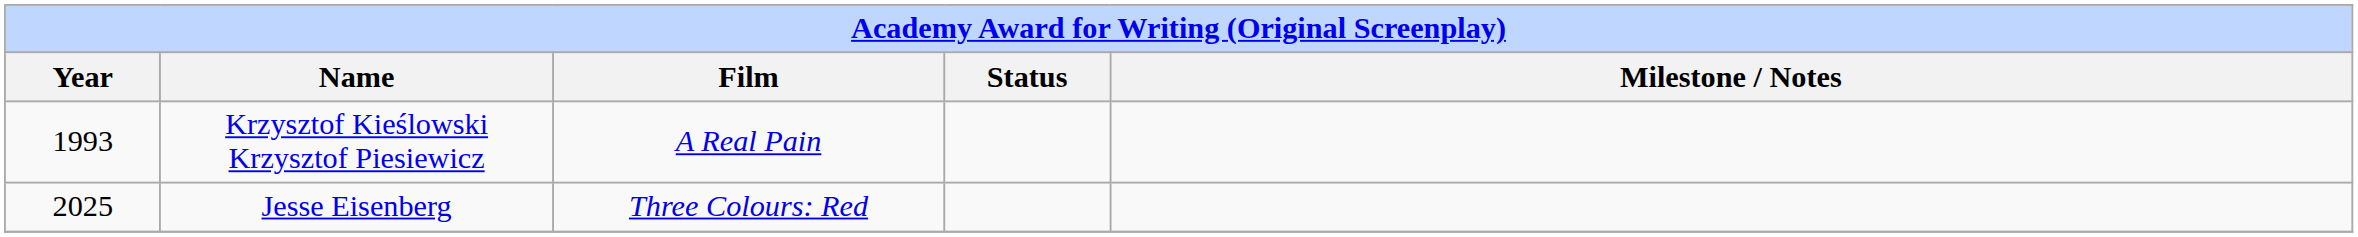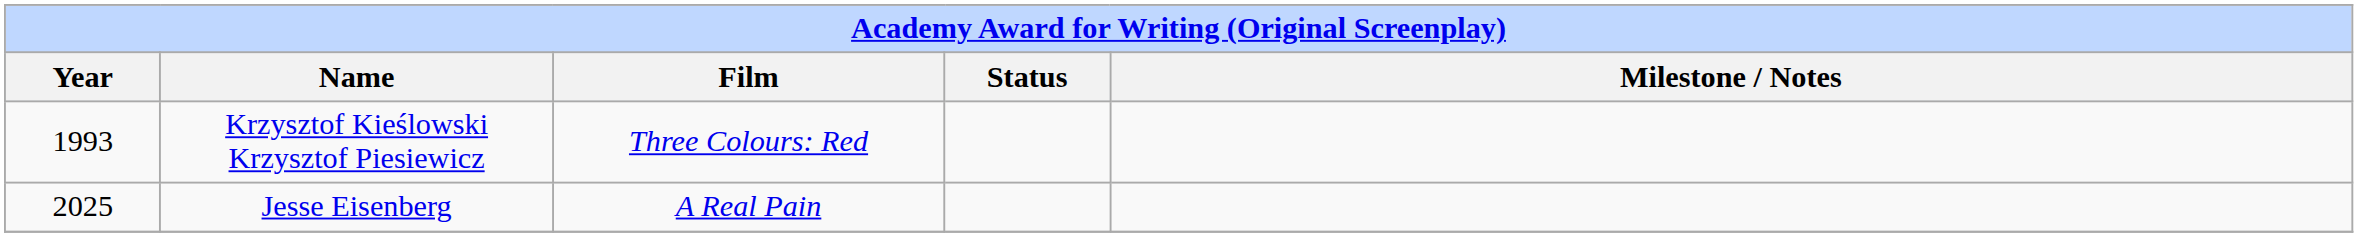 <table class="wikitable" style="text-align: center">
 <tr ---- bgcolor="#bfd7ff">
 <td colspan=5 align=center><strong><a href='#'>Academy Award for Writing (Original Screenplay)</a></strong></td>
 </tr>
 <tr ---- bgcolor="#ebf5ff">
 <th width="75">Year</th>
 <th width="200">Name</th>
 <th width="200">Film</th>
 <th width="80">Status</th>
 <th width="650">Milestone / Notes</th>
 </tr>
 <tr>
 <td>1993</td>
 <td><a href='#'>Krzysztof Kieślowski</a><br><a href='#'>Krzysztof Piesiewicz</a></td>
-<td><em><a href='#'>A Real Pain</a></em></td>
+<td><em><a href='#'>Three Colours: Red</a></em></td>
 <td></td>
 <td></td>
 </tr>
 <tr>
 <td>2025</td>
 <td><a href='#'>Jesse Eisenberg</a></td>
-<td><em><a href='#'>Three Colours: Red</a></em></td>
+<td><em><a href='#'>A Real Pain</a></em></td>
 <td></td>
 <td></td>
 </tr>
 <tr>
 </tr>
 </table>
